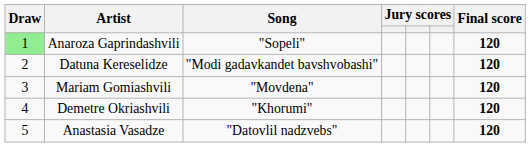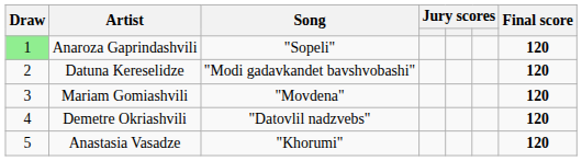 <table class="sortable wikitable" style="text-align:center;margin:1em auto 1em auto">
 <tr>
 <th rowspan="2" scope="col">Draw</th>
 <th rowspan="2" scope="col">Artist</th>
 <th rowspan="2" scope="col">Song</th>
 <th colspan="3" scope="col">Jury scores</th>
 <th rowspan="2" scope="col">Final score</th>
 </tr>
 <tr>
 <th colspan="1" scope="col" class="unsortable"><small></small></th>
 <th colspan="1" scope="col" class="unsortable"><small></small></th>
 <th colspan="1" scope="col" class="unsortable"><small></small></th>
 </tr>
 <tr>
 <td style="background: lightgreen;">1</td>
 <td>Anaroza Gaprindashvili</td>
 <td>"Sopeli"<br></td>
 <td colspan="1"></td>
 <td colspan="1"></td>
 <td colspan="1"></td>
 <td colspan="1"><strong>120</strong></td>
 </tr>
 <tr>
 <td>2</td>
 <td>Datuna Kereselidze</td>
 <td>"Modi gadavkandet bavshvobashi"<br></td>
 <td colspan="1"></td>
 <td colspan="1"></td>
 <td colspan="1"></td>
 <td colspan="1"><strong>120</strong></td>
 </tr>
 <tr>
 <td>3</td>
 <td>Mariam Gomiashvili</td>
 <td>"Movdena"<br></td>
 <td colspan="1"></td>
 <td colspan="1"></td>
 <td colspan="1"></td>
 <td colspan="1"><strong>120</strong></td>
 </tr>
 <tr>
 <td>4</td>
 <td>Demetre Okriashvili</td>
-<td>"Khorumi"<br></td>
+<td>"Datovlil nadzvebs"<br></td>
 <td colspan="1"></td>
 <td colspan="1"></td>
 <td colspan="1"></td>
 <td colspan="1"><strong>120</strong></td>
 </tr>
 <tr>
 <td>5</td>
 <td>Anastasia Vasadze</td>
-<td>"Datovlil nadzvebs"<br></td>
+<td>"Khorumi"<br></td>
 <td colspan="1"></td>
 <td colspan="1"></td>
 <td colspan="1"></td>
 <td colspan="1"><strong>120</strong></td>
 </tr>
 </table>
